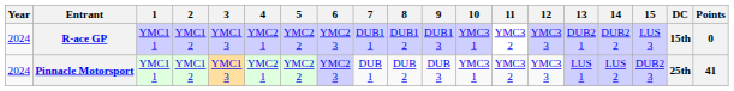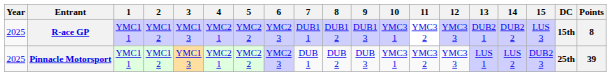 <table class="wikitable" style="text-align:center; font-size:85%;">
 <tr>
 <th>Year</th>
 <th>Entrant</th>
 <th>1</th>
 <th>2</th>
 <th>3</th>
 <th>4</th>
 <th>5</th>
 <th>6</th>
 <th>7</th>
 <th>8</th>
 <th>9</th>
 <th>10</th>
 <th>11</th>
 <th>12</th>
 <th>13</th>
 <th>14</th>
 <th>15</th>
 <th>DC</th>
 <th>Points</th>
 </tr>
 <tr>
-<td><a href='#'>2024</a></td>
+<td><a href='#'>2025</a></td>
 <th nowrap><a href='#'>R-ace GP</a></th>
 <td style="background:#CFCFFF;"><a href='#'>YMC1<br>1</a><br></td>
 <td style="background:#CFCFFF;"><a href='#'>YMC1<br>2</a><br></td>
 <td style="background:#CFCFFF;"><a href='#'>YMC1<br>3</a><br></td>
 <td style="background:#CFCFFF;"><a href='#'>YMC2<br>1</a><br></td>
 <td style="background:#CFCFFF;"><a href='#'>YMC2<br>2</a><br></td>
 <td style="background:#CFCFFF;"><a href='#'>YMC2<br>3</a><br></td>
 <td style="background:#CFCFFF;"><a href='#'>DUB1<br>1</a><br></td>
 <td style="background:#CFCFFF;"><a href='#'>DUB1<br>2</a><br></td>
 <td style="background:#CFCFFF;"><a href='#'>DUB1<br>3</a><br></td>
 <td style="background:#CFCFFF;"><a href='#'>YMC3<br>1</a><br></td>
 <td style="background:#FFFFFF;"><a href='#'>YMC3<br>2</a><br></td>
 <td style="background:#CFCFFF;"><a href='#'>YMC3<br>3</a><br></td>
 <td style="background:#CFCFFF;"><a href='#'>DUB2<br>1</a><br></td>
 <td style="background:#CFCFFF;"><a href='#'>DUB2<br>2</a><br></td>
 <td style="background:#CFCFFF;"><a href='#'>LUS<br>3</a><br></td>
 <th>15th</th>
-<th>0</th>
+<th>8</th>
 </tr>
 <tr>
-<td><a href='#'>2024</a></td>
+<td><a href='#'>2025</a></td>
 <th nowrap><a href='#'>Pinnacle Motorsport</a></th>
 <td style="background:#DFFFDF;"><a href='#'>YMC1<br>1</a><br></td>
 <td style="background:#DFFFDF;"><a href='#'>YMC1<br>2</a><br></td>
 <td style="background:#FFDF9F;"><a href='#'>YMC1<br>3</a><br></td>
 <td style="background:#DFFFDF;"><a href='#'>YMC2<br>1</a><br></td>
 <td style="background:#DFFFDF;"><a href='#'>YMC2<br>2</a><br></td>
 <td style="background:#CFCFFF;"><a href='#'>YMC2<br>3</a><br></td>
 <td style="background:#;"><a href='#'>DUB<br>1</a></td>
 <td style="background:#;"><a href='#'>DUB<br>2</a></td>
 <td style="background:#;"><a href='#'>DUB<br>3</a></td>
 <td style="background:#;"><a href='#'>YMC3<br>1</a></td>
 <td style="background:#;"><a href='#'>YMC3<br>2</a></td>
 <td style="background:#;"><a href='#'>YMC3<br>3</a></td>
 <td style="background:#CFCFFF;"><a href='#'>LUS<br>1</a><br></td>
 <td style="background:#CFCFFF;"><a href='#'>LUS<br>2</a><br></td>
 <td style="background:#CFCFFF;"><a href='#'>DUB2<br>3</a><br></td>
 <th>25th</th>
-<th>41</th>
+<th>39</th>
 </tr>
 </table>
